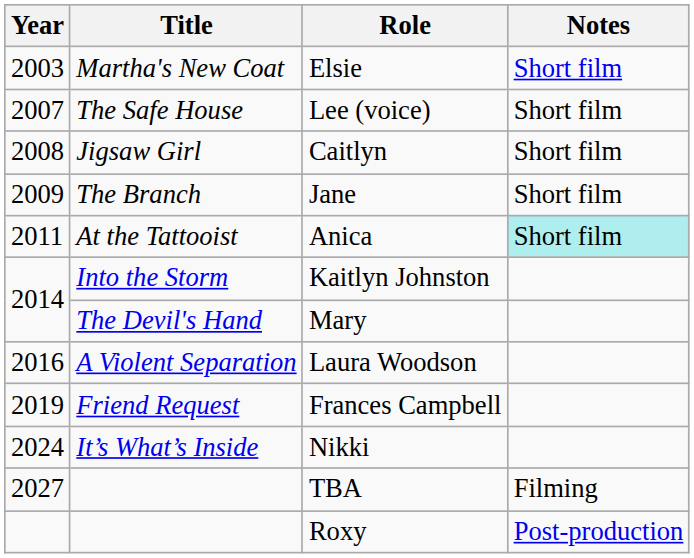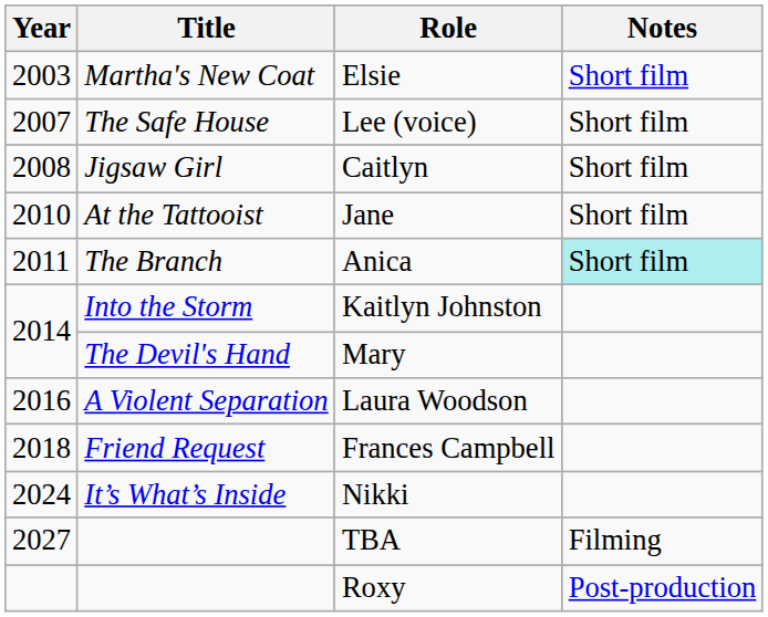 <table class="wikitable sortable">
 <tr>
 <th>Year</th>
 <th>Title</th>
 <th>Role</th>
 <th>Notes</th>
 </tr>
 <tr>
 <td>2003</td>
 <td><em>Martha's New Coat</em></td>
 <td>Elsie</td>
 <td><a href='#'>Short film</a></td>
 </tr>
 <tr>
 <td>2007</td>
 <td><em>The Safe House</em></td>
 <td>Lee (voice)</td>
 <td>Short film</td>
 </tr>
 <tr>
 <td>2008</td>
 <td><em>Jigsaw Girl</em></td>
 <td>Caitlyn</td>
 <td>Short film</td>
 </tr>
 <tr>
-<td>2009</td>
-<td><em>The Branch</em></td>
+<td>2010</td>
+<td><em>At the Tattooist</em></td>
 <td>Jane</td>
 <td>Short film</td>
 </tr>
 <tr>
 <td>2011</td>
-<td><em>At the Tattooist</em></td>
+<td><em>The Branch</em></td>
 <td>Anica</td>
 <td style="background: paleturquoise;">Short film</td>
 </tr>
 <tr>
 <td rowspan="2">2014</td>
 <td><em><a href='#'>Into the Storm</a></em></td>
 <td>Kaitlyn Johnston</td>
 <td></td>
 </tr>
 <tr>
 <td><em><a href='#'>The Devil's Hand</a></em></td>
 <td>Mary</td>
 <td></td>
 </tr>
 <tr>
 <td>2016</td>
 <td><em><a href='#'>A Violent Separation</a></em></td>
 <td>Laura Woodson</td>
 <td></td>
 </tr>
 <tr>
-<td>2019</td>
+<td>2018</td>
 <td><em><a href='#'>Friend Request</a></em></td>
 <td>Frances Campbell</td>
 <td></td>
 </tr>
 <tr>
 <td>2024</td>
 <td><em><a href='#'>It’s What’s Inside</a></em></td>
 <td>Nikki</td>
 <td></td>
 </tr>
 <tr>
 <td>2027</td>
 <td></td>
 <td>TBA</td>
 <td>Filming</td>
 </tr>
 <tr>
 <td></td>
 <td></td>
 <td>Roxy</td>
 <td><a href='#'>Post-production</a></td>
 </tr>
 </table>
